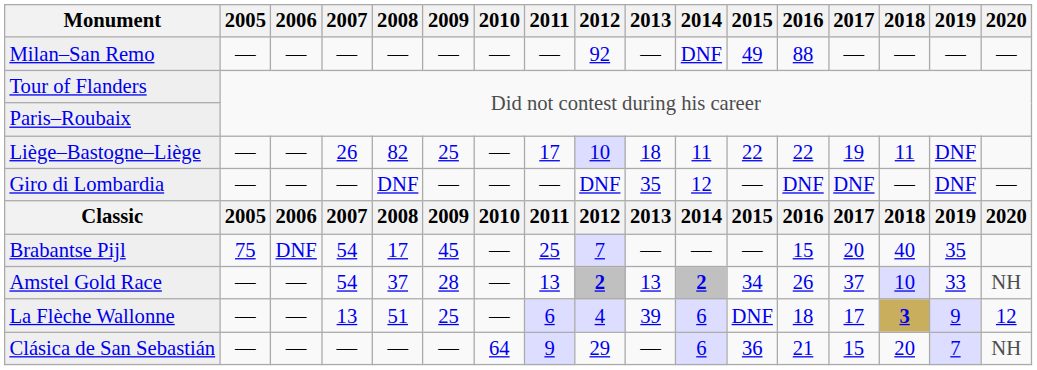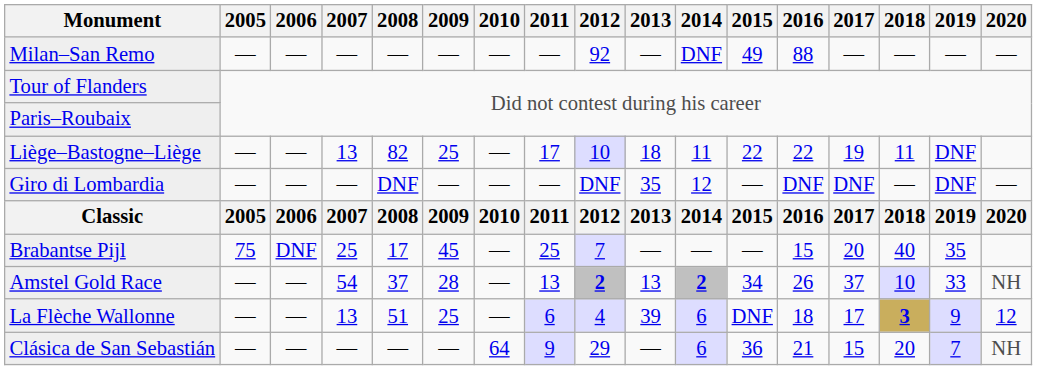 <table class="wikitable">
 <tr>
 <th>Monument</th>
 <th>2005</th>
 <th>2006</th>
 <th>2007</th>
 <th>2008</th>
 <th>2009</th>
 <th>2010</th>
 <th>2011</th>
 <th>2012</th>
 <th>2013</th>
 <th>2014</th>
 <th>2015</th>
 <th>2016</th>
 <th>2017</th>
 <th>2018</th>
 <th>2019</th>
 <th>2020</th>
 </tr>
 <tr style="text-align:center;">
 <td style="text-align:left; background:#efefef;"><a href='#'>Milan–San Remo</a></td>
 <td>—</td>
 <td>—</td>
 <td>—</td>
 <td>—</td>
 <td>—</td>
 <td>—</td>
 <td>—</td>
 <td><a href='#'>92</a></td>
 <td>—</td>
 <td><a href='#'>DNF</a></td>
 <td><a href='#'>49</a></td>
 <td><a href='#'>88</a></td>
 <td>—</td>
 <td>—</td>
 <td>—</td>
 <td>—</td>
 </tr>
 <tr style="text-align:center;">
 <td style="text-align:left; background:#efefef;"><a href='#'>Tour of Flanders</a></td>
 <td style="color:#4d4d4d;" colspan=16 rowspan=2>Did not contest during his career</td>
 </tr>
 <tr style="text-align:center;">
 <td style="text-align:left; background:#efefef;"><a href='#'>Paris–Roubaix</a></td>
 </tr>
 <tr style="text-align:center;">
 <td style="text-align:left; background:#efefef;"><a href='#'>Liège–Bastogne–Liège</a></td>
 <td>—</td>
 <td>—</td>
-<td><a href='#'>26</a></td>
+<td><a href='#'>13</a></td>
 <td><a href='#'>82</a></td>
 <td><a href='#'>25</a></td>
 <td>—</td>
 <td><a href='#'>17</a></td>
 <td style="background:#ddddff;"><a href='#'>10</a></td>
 <td><a href='#'>18</a></td>
 <td><a href='#'>11</a></td>
 <td><a href='#'>22</a></td>
 <td><a href='#'>22</a></td>
 <td><a href='#'>19</a></td>
 <td><a href='#'>11</a></td>
 <td><a href='#'>DNF</a></td>
 <td></td>
 </tr>
 <tr style="text-align:center;">
 <td style="text-align:left; background:#efefef;"><a href='#'>Giro di Lombardia</a></td>
 <td>—</td>
 <td>—</td>
 <td>—</td>
 <td><a href='#'>DNF</a></td>
 <td>—</td>
 <td>—</td>
 <td>—</td>
 <td><a href='#'>DNF</a></td>
 <td><a href='#'>35</a></td>
 <td><a href='#'>12</a></td>
 <td>—</td>
 <td><a href='#'>DNF</a></td>
 <td><a href='#'>DNF</a></td>
 <td>—</td>
 <td><a href='#'>DNF</a></td>
 <td>—</td>
 </tr>
 <tr>
 <th>Classic</th>
 <th>2005</th>
 <th>2006</th>
 <th>2007</th>
 <th>2008</th>
 <th>2009</th>
 <th>2010</th>
 <th>2011</th>
 <th>2012</th>
 <th>2013</th>
 <th>2014</th>
 <th>2015</th>
 <th>2016</th>
 <th>2017</th>
 <th>2018</th>
 <th>2019</th>
 <th>2020</th>
 </tr>
 <tr style="text-align:center;">
 <td style="text-align:left; background:#efefef;"><a href='#'>Brabantse Pijl</a></td>
 <td><a href='#'>75</a></td>
 <td><a href='#'>DNF</a></td>
-<td><a href='#'>54</a></td>
+<td><a href='#'>25</a></td>
 <td><a href='#'>17</a></td>
 <td><a href='#'>45</a></td>
 <td>—</td>
 <td><a href='#'>25</a></td>
 <td style="background:#ddddff;"><a href='#'>7</a></td>
 <td>—</td>
 <td>—</td>
 <td>—</td>
 <td><a href='#'>15</a></td>
 <td><a href='#'>20</a></td>
 <td><a href='#'>40</a></td>
 <td><a href='#'>35</a></td>
 <td></td>
 </tr>
 <tr style="text-align:center;">
 <td style="text-align:left; background:#efefef;"><a href='#'>Amstel Gold Race</a></td>
 <td>—</td>
 <td>—</td>
 <td><a href='#'>54</a></td>
 <td><a href='#'>37</a></td>
 <td><a href='#'>28</a></td>
 <td>—</td>
 <td><a href='#'>13</a></td>
 <td style="background:silver;"><a href='#'><strong>2</strong></a></td>
 <td><a href='#'>13</a></td>
 <td style="background:silver;"><a href='#'><strong>2</strong></a></td>
 <td><a href='#'>34</a></td>
 <td><a href='#'>26</a></td>
 <td><a href='#'>37</a></td>
 <td style="background:#ddddff;"><a href='#'>10</a></td>
 <td><a href='#'>33</a></td>
 <td style="color:#4d4d4d;">NH</td>
 </tr>
 <tr style="text-align:center;">
 <td style="text-align:left; background:#efefef;"><a href='#'>La Flèche Wallonne</a></td>
 <td>—</td>
 <td>—</td>
 <td><a href='#'>13</a></td>
 <td><a href='#'>51</a></td>
 <td><a href='#'>25</a></td>
 <td>—</td>
 <td style="background:#ddddff;"><a href='#'>6</a></td>
 <td style="background:#ddddff;"><a href='#'>4</a></td>
 <td><a href='#'>39</a></td>
 <td style="background:#ddddff;"><a href='#'>6</a></td>
 <td><a href='#'>DNF</a></td>
 <td><a href='#'>18</a></td>
 <td><a href='#'>17</a></td>
 <td style="background:#C9AE5D;"><a href='#'><strong>3</strong></a></td>
 <td style="background:#ddddff;"><a href='#'>9</a></td>
 <td><a href='#'>12</a></td>
 </tr>
 <tr style="text-align:center;">
 <td style="text-align:left; background:#efefef;"><a href='#'>Clásica de San Sebastián</a></td>
 <td>—</td>
 <td>—</td>
 <td>—</td>
 <td>—</td>
 <td>—</td>
 <td><a href='#'>64</a></td>
 <td style="background:#ddddff;"><a href='#'>9</a></td>
 <td><a href='#'>29</a></td>
 <td>—</td>
 <td style="background:#ddddff;"><a href='#'>6</a></td>
 <td><a href='#'>36</a></td>
 <td><a href='#'>21</a></td>
 <td><a href='#'>15</a></td>
 <td><a href='#'>20</a></td>
 <td style="background:#ddddff;"><a href='#'>7</a></td>
 <td style="color:#4d4d4d;">NH</td>
 </tr>
 </table>
